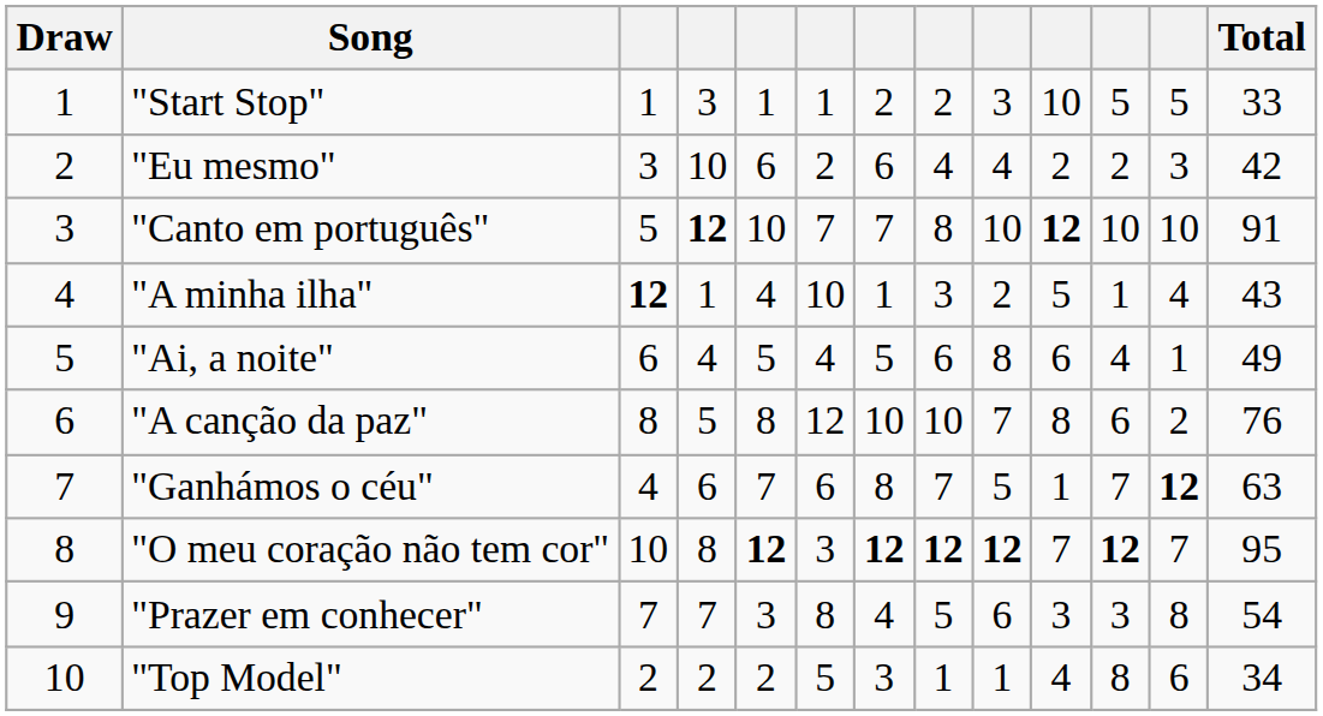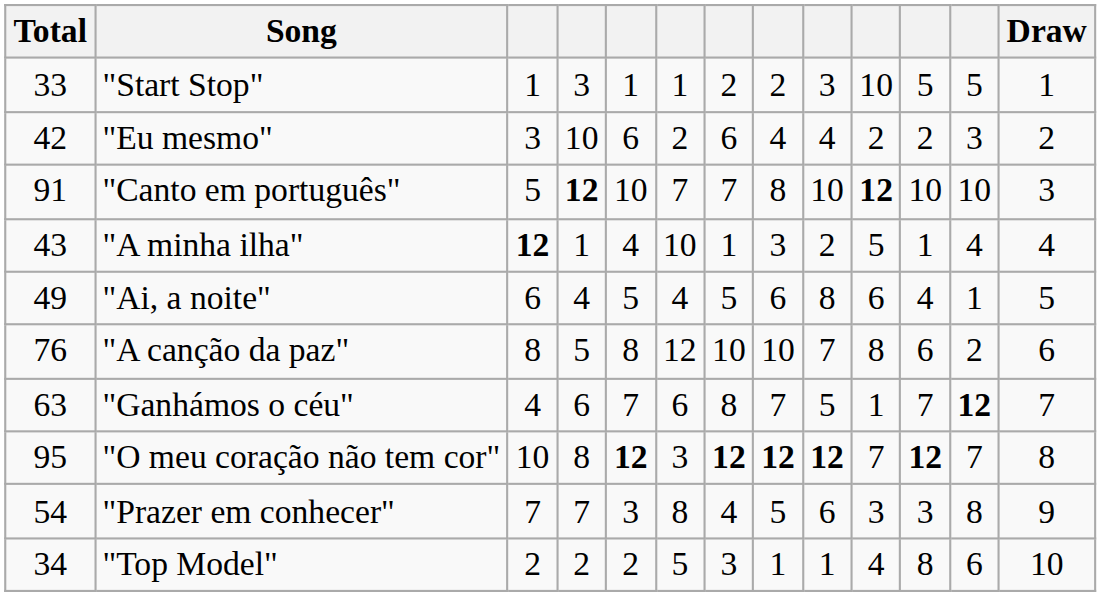 <table class="wikitable plainrowheaders" style="margin: 1em auto 1em auto; text-align:center;">
 <tr>
-<th>Draw</th>
+<th>Total</th>
 <th>Song</th>
 <th></th>
 <th></th>
 <th></th>
 <th></th>
 <th></th>
 <th></th>
 <th></th>
 <th></th>
 <th></th>
 <th></th>
-<th>Total</th>
+<th>Draw</th>
 </tr>
 <tr>
-<td>1</td>
+<td>33</td>
 <td align="left">"Start Stop"</td>
 <td>1</td>
 <td>3</td>
 <td>1</td>
 <td>1</td>
 <td>2</td>
 <td>2</td>
 <td>3</td>
 <td>10</td>
 <td>5</td>
 <td>5</td>
-<td>33</td>
+<td>1</td>
 </tr>
 <tr>
-<td>2</td>
+<td>42</td>
 <td align="left">"Eu mesmo"</td>
 <td>3</td>
 <td>10</td>
 <td>6</td>
 <td>2</td>
 <td>6</td>
 <td>4</td>
 <td>4</td>
 <td>2</td>
 <td>2</td>
 <td>3</td>
-<td>42</td>
+<td>2</td>
 </tr>
 <tr>
-<td>3</td>
+<td>91</td>
 <td align="left">"Canto em português"</td>
 <td>5</td>
 <td><strong>12</strong></td>
 <td>10</td>
 <td>7</td>
 <td>7</td>
 <td>8</td>
 <td>10</td>
 <td><strong>12</strong></td>
 <td>10</td>
 <td>10</td>
-<td>91</td>
+<td>3</td>
 </tr>
 <tr>
-<td>4</td>
+<td>43</td>
 <td align="left">"A minha ilha"</td>
 <td><strong>12</strong></td>
 <td>1</td>
 <td>4</td>
 <td>10</td>
 <td>1</td>
 <td>3</td>
 <td>2</td>
 <td>5</td>
 <td>1</td>
 <td>4</td>
-<td>43</td>
+<td>4</td>
 </tr>
 <tr>
-<td>5</td>
+<td>49</td>
 <td align="left">"Ai, a noite"</td>
 <td>6</td>
 <td>4</td>
 <td>5</td>
 <td>4</td>
 <td>5</td>
 <td>6</td>
 <td>8</td>
 <td>6</td>
 <td>4</td>
 <td>1</td>
-<td>49</td>
+<td>5</td>
 </tr>
 <tr>
-<td>6</td>
+<td>76</td>
 <td align="left">"A canção da paz"</td>
 <td>8</td>
 <td>5</td>
 <td>8</td>
 <td>12</td>
 <td>10</td>
 <td>10</td>
 <td>7</td>
 <td>8</td>
 <td>6</td>
 <td>2</td>
-<td>76</td>
+<td>6</td>
 </tr>
 <tr>
-<td>7</td>
+<td>63</td>
 <td align="left">"Ganhámos o céu"</td>
 <td>4</td>
 <td>6</td>
 <td>7</td>
 <td>6</td>
 <td>8</td>
 <td>7</td>
 <td>5</td>
 <td>1</td>
 <td>7</td>
 <td><strong>12</strong></td>
-<td>63</td>
+<td>7</td>
 </tr>
 <tr>
-<td>8</td>
+<td>95</td>
 <td align="left">"O meu coração não tem cor"</td>
 <td>10</td>
 <td>8</td>
 <td><strong>12</strong></td>
 <td>3</td>
 <td><strong>12</strong></td>
 <td><strong>12</strong></td>
 <td><strong>12</strong></td>
 <td>7</td>
 <td><strong>12</strong></td>
 <td>7</td>
-<td>95</td>
+<td>8</td>
 </tr>
 <tr>
-<td>9</td>
+<td>54</td>
 <td align="left">"Prazer em conhecer"</td>
 <td>7</td>
 <td>7</td>
 <td>3</td>
 <td>8</td>
 <td>4</td>
 <td>5</td>
 <td>6</td>
 <td>3</td>
 <td>3</td>
 <td>8</td>
-<td>54</td>
+<td>9</td>
 </tr>
 <tr>
-<td>10</td>
+<td>34</td>
 <td align="left">"Top Model"</td>
 <td>2</td>
 <td>2</td>
 <td>2</td>
 <td>5</td>
 <td>3</td>
 <td>1</td>
 <td>1</td>
 <td>4</td>
 <td>8</td>
 <td>6</td>
-<td>34</td>
+<td>10</td>
 </tr>
 </table>
